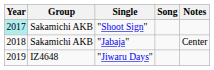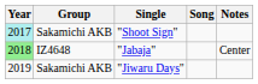 <table class="wikitable">
 <tr>
 <th>Year</th>
 <th>Group</th>
 <th>Single</th>
 <th>Song</th>
 <th>Notes</th>
 </tr>
 <tr>
 <td style="background: paleturquoise;">2017</td>
 <td>Sakamichi AKB</td>
 <td>"<a href='#'>Shoot Sign</a>"</td>
 <td></td>
 <td></td>
 </tr>
 <tr>
-<td>2018</td>
-<td>Sakamichi AKB</td>
+<td style="background: lightgreen;">2018</td>
+<td>IZ4648</td>
 <td>"<a href='#'>Jabaja</a>"</td>
 <td></td>
 <td>Center</td>
 </tr>
 <tr>
 <td>2019</td>
-<td>IZ4648</td>
+<td>Sakamichi AKB</td>
 <td>"<a href='#'>Jiwaru Days</a>"</td>
 <td></td>
 <td></td>
 </tr>
 </table>
